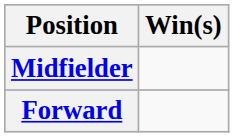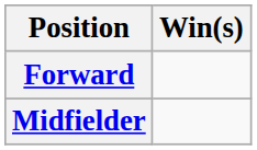 <table class="wikitable plainrowheaders sortable">
 <tr>
 <th scope="col">Position</th>
 <th scope="col">Win(s)</th>
 </tr>
 <tr>
+<th scope="row"><a href='#'>Forward</a></th>
+<td align="center"></td>
+</tr>
+<tr>
 <th scope="row"><a href='#'>Midfielder</a></th>
 <td align="center"></td>
 </tr>
-<tr>
-<th scope="row"><a href='#'>Forward</a></th>
-<td align="center"></td>
-</tr>
 </table>
